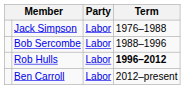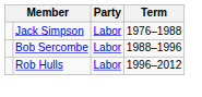 <table class="wikitable">
 <tr>
 <th colspan="2">Member</th>
 <th>Party</th>
 <th>Term</th>
 </tr>
 <tr>
 <td> </td>
 <td><a href='#'>Jack Simpson</a></td>
 <td><a href='#'>Labor</a></td>
 <td>1976–1988</td>
 </tr>
 <tr>
 <td> </td>
 <td><a href='#'>Bob Sercombe</a></td>
 <td><a href='#'>Labor</a></td>
 <td>1988–1996</td>
 </tr>
 <tr>
 <td> </td>
 <td><a href='#'>Rob Hulls</a></td>
 <td><a href='#'>Labor</a></td>
-<td><strong>1996–2012</strong></td>
-</tr>
-<tr>
-<td> </td>
-<td><a href='#'>Ben Carroll</a></td>
-<td><a href='#'>Labor</a></td>
-<td>2012–present</td>
+<td>1996–2012</td>
 </tr>
 </table>
